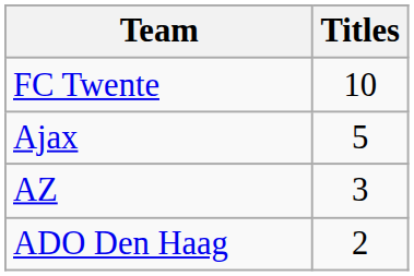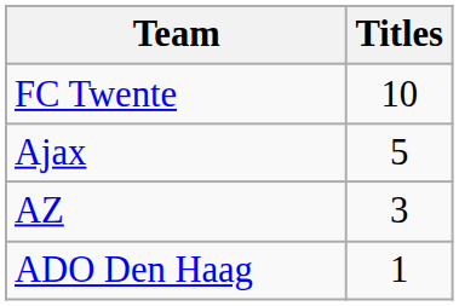 <table class="wikitable">
 <tr>
 <th width="140">Team</th>
 <th>Titles</th>
 </tr>
 <tr>
 <td><a href='#'>FC Twente</a></td>
 <td align=center>10</td>
 </tr>
 <tr>
 <td><a href='#'>Ajax</a></td>
 <td align="center">5</td>
 </tr>
 <tr>
 <td><a href='#'>AZ</a></td>
 <td align=center>3</td>
 </tr>
 <tr>
 <td><a href='#'>ADO Den Haag</a></td>
-<td align=center>2</td>
+<td align=center>1</td>
 </tr>
 </table>
